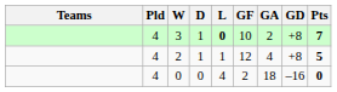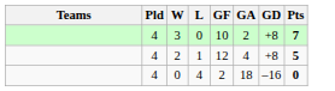 <table class="wikitable" style="text-align: center;">
 <tr>
 <th width=165>Teams</th>
 <th width=20>Pld</th>
 <th width=20>W</th>
-<th width=20>D</th>
 <th width=20>L</th>
 <th width=20>GF</th>
 <th width=20>GA</th>
 <th width=25>GD</th>
 <th width=20>Pts</th>
 </tr>
 <tr align=center style="background:#ccffcc;">
 <td style="text-align:left;"></td>
 <td>4</td>
 <td>3</td>
-<td>1</td>
-<td><strong>0</strong></td>
+<td>0</td>
 <td>10</td>
 <td>2</td>
 <td>+8</td>
 <td><strong>7</strong></td>
 </tr>
 <tr align=center>
 <td style="text-align:left;"></td>
 <td>4</td>
 <td>2</td>
 <td>1</td>
-<td>1</td>
 <td>12</td>
 <td>4</td>
 <td>+8</td>
 <td><strong>5</strong></td>
 </tr>
 <tr align=center>
 <td style="text-align:left;"></td>
 <td>4</td>
 <td>0</td>
-<td>0</td>
 <td>4</td>
 <td>2</td>
 <td>18</td>
 <td>–16</td>
 <td><strong>0</strong></td>
 </tr>
 </table>
